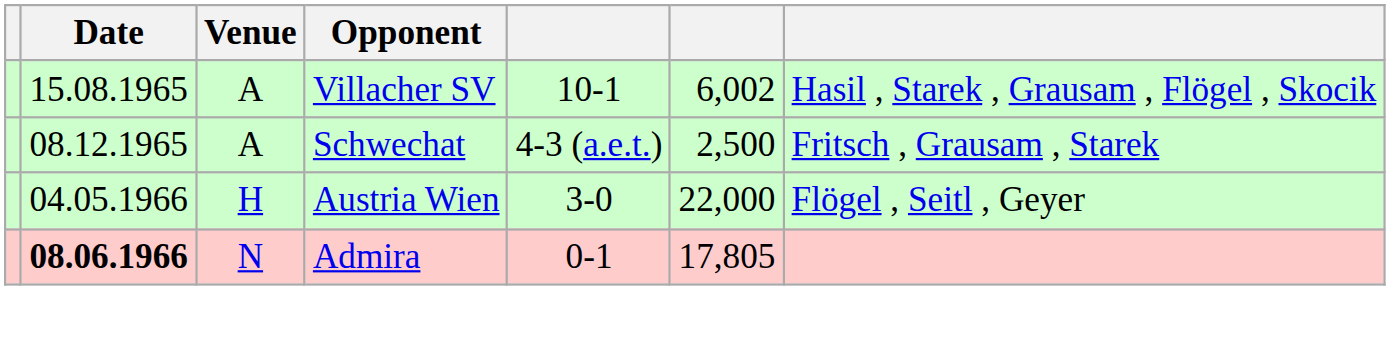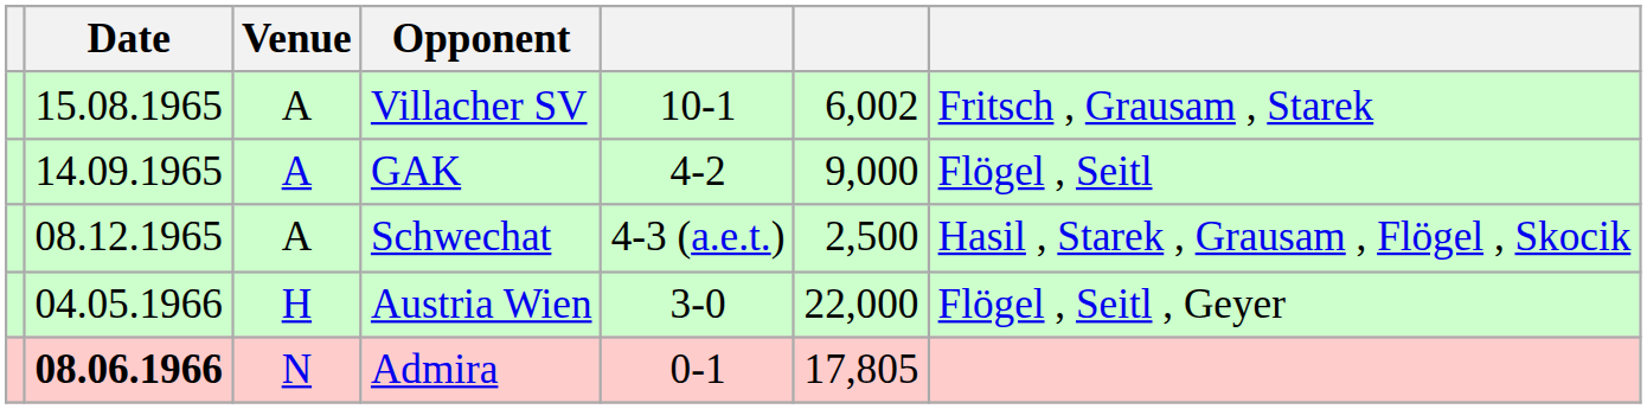 <table class="wikitable" Style="text-align: center">
 <tr>
 <th></th>
 <th>Date</th>
 <th>Venue</th>
 <th>Opponent</th>
 <th></th>
 <th></th>
 <th></th>
 </tr>
 <tr style="background:#cfc">
 <td></td>
 <td>15.08.1965</td>
 <td>A</td>
 <td align="left"><a href='#'>Villacher SV</a></td>
 <td>10-1</td>
 <td align="right">6,002</td>
-<td align="left"><a href='#'>Hasil</a>  , <a href='#'>Starek</a>    , <a href='#'>Grausam</a> , <a href='#'>Flögel</a>  , <a href='#'>Skocik</a> </td>
+<td align="left"><a href='#'>Fritsch</a> , <a href='#'>Grausam</a>  , <a href='#'>Starek</a> </td>
+</tr>
+<tr style="background:#cfc">
+<td></td>
+<td>14.09.1965</td>
+<td><a href='#'>A</a></td>
+<td align="left"><a href='#'>GAK</a></td>
+<td>4-2</td>
+<td align="right">9,000</td>
+<td align="left"><a href='#'>Flögel</a>   , <a href='#'>Seitl</a> </td>
 </tr>
 <tr style="background:#cfc">
 <td></td>
 <td>08.12.1965</td>
 <td>A</td>
 <td align="left"><a href='#'>Schwechat</a></td>
 <td>4-3 (<a href='#'>a.e.t.</a>)</td>
 <td align="right">2,500</td>
-<td align="left"><a href='#'>Fritsch</a> , <a href='#'>Grausam</a>  , <a href='#'>Starek</a> </td>
+<td align="left"><a href='#'>Hasil</a>  , <a href='#'>Starek</a>    , <a href='#'>Grausam</a> , <a href='#'>Flögel</a>  , <a href='#'>Skocik</a> </td>
 </tr>
 <tr style="background:#cfc">
 <td></td>
 <td>04.05.1966</td>
 <td><a href='#'>H</a></td>
 <td align="left"><a href='#'>Austria Wien</a></td>
 <td>3-0</td>
 <td align="right">22,000</td>
 <td align="left"><a href='#'>Flögel</a> , <a href='#'>Seitl</a> , Geyer </td>
 </tr>
 <tr style="background:#fcc">
 <td></td>
 <td><strong>08.06.1966</strong></td>
 <td><a href='#'>N</a></td>
 <td align="left"><a href='#'>Admira</a></td>
 <td>0-1</td>
 <td align="right">17,805</td>
 <td align="left"></td>
 </tr>
 </table>
